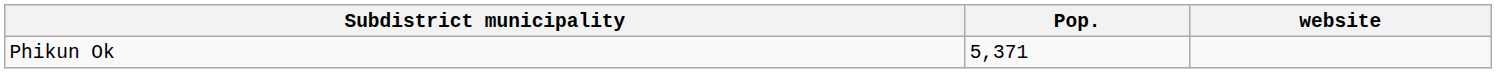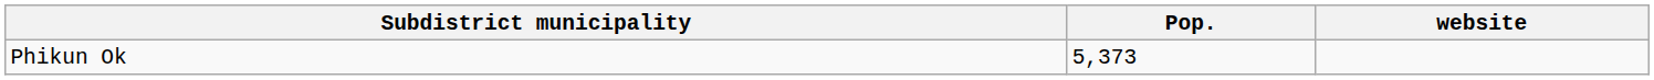 <table class="wikitable" style="width:50%;">
 <tr>
 <th>Subdistrict municipality</th>
 <th>Pop.</th>
 <th>website</th>
 </tr>
 <tr>
 <td>Phikun Ok</td>
-<td>5,371</td>
+<td>5,373</td>
 <td></td>
 </tr>
 </table>
